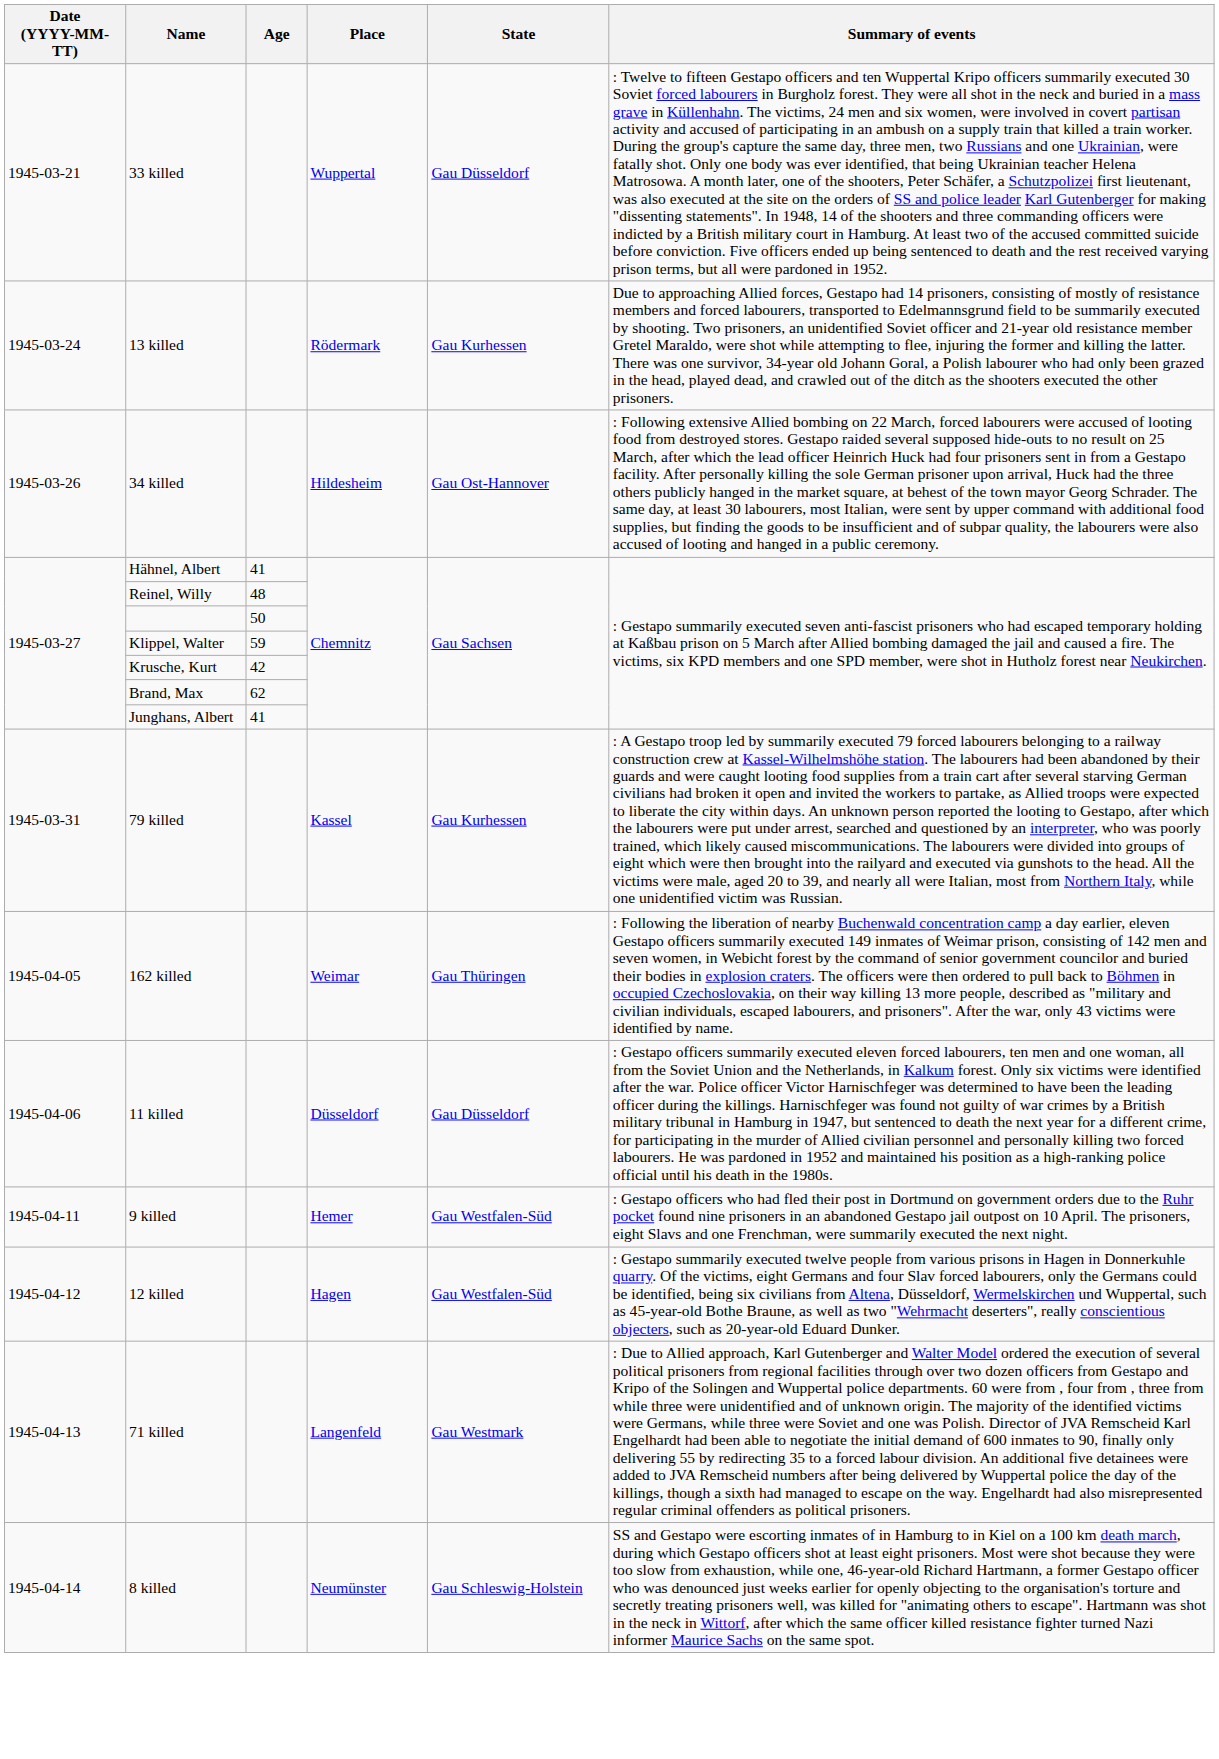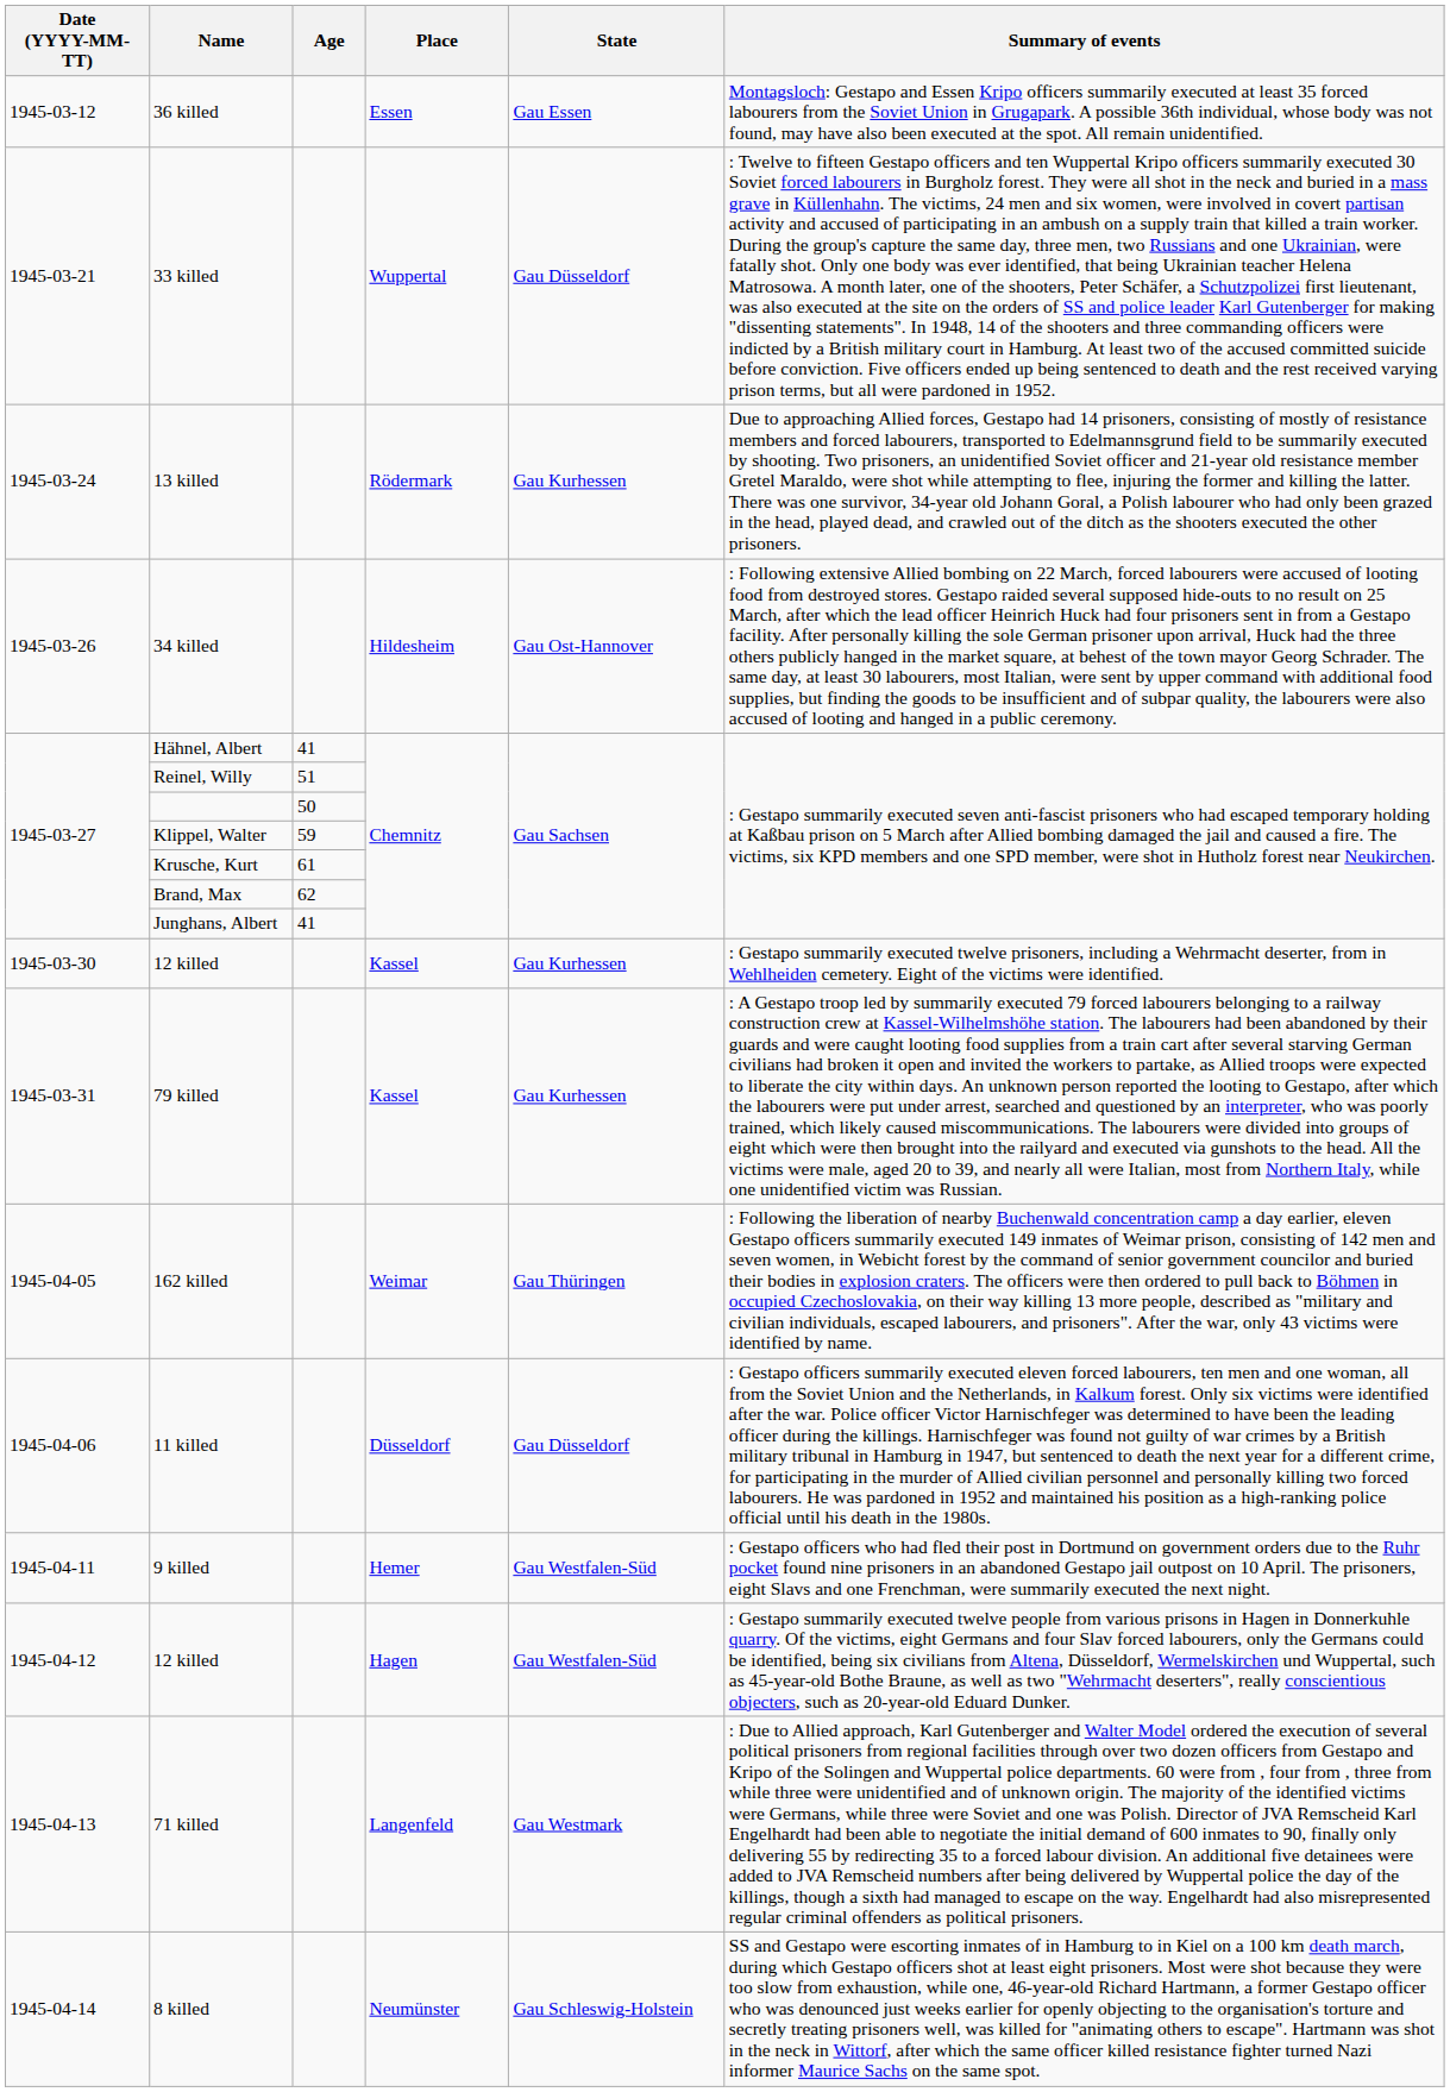 <table class="wikitable sortable static-row-numbers static-row-header-text">
 <tr>
 <th style="width:10%;">Date<br>(YYYY-MM-TT)</th>
 <th style="width:10%;">Name</th>
 <th style="width:5%;">Age</th>
 <th style="width:10%;">Place</th>
 <th style="width:15%;">State</th>
 <th style="width:50%;">Summary of events</th>
+</tr>
+<tr>
+<td>1945-03-12</td>
+<td>36 killed</td>
+<td></td>
+<td><a href='#'>Essen</a></td>
+<td><a href='#'>Gau Essen</a></td>
+<td><a href='#'>Montagsloch</a>: Gestapo and Essen <a href='#'>Kripo</a> officers summarily executed at least 35 forced labourers from the <a href='#'>Soviet Union</a> in <a href='#'>Grugapark</a>. A possible 36th individual, whose body was not found, may have also been executed at the spot. All remain unidentified.</td>
 </tr>
 <tr>
 <td>1945-03-21</td>
 <td>33 killed</td>
 <td></td>
 <td><a href='#'>Wuppertal</a></td>
 <td><a href='#'>Gau Düsseldorf</a></td>
 <td>: Twelve to fifteen Gestapo officers and ten Wuppertal Kripo officers summarily executed 30 Soviet <a href='#'>forced labourers</a> in Burgholz forest. They were all shot in the neck and buried in a <a href='#'>mass grave</a> in <a href='#'>Küllenhahn</a>. The victims, 24 men and six women, were involved in covert <a href='#'>partisan</a> activity and accused of participating in an ambush on a supply train that killed a train worker. During the group's capture the same day, three men, two <a href='#'>Russians</a> and one <a href='#'>Ukrainian</a>, were fatally shot. Only one body was ever identified, that being Ukrainian teacher Helena Matrosowa. A month later, one of the shooters, Peter Schäfer, a <a href='#'>Schutzpolizei</a> first lieutenant, was also executed at the site on the orders of <a href='#'>SS and police leader</a> <a href='#'>Karl Gutenberger</a> for making "dissenting statements". In 1948, 14 of the shooters and three commanding officers were indicted by a British military court in Hamburg. At least two of the accused committed suicide before conviction. Five officers ended up being sentenced to death and the rest received varying prison terms, but all were pardoned in 1952.</td>
 </tr>
 <tr>
 <td>1945-03-24</td>
 <td>13 killed</td>
 <td></td>
 <td><a href='#'>Rödermark</a></td>
 <td><a href='#'>Gau Kurhessen</a></td>
 <td>Due to approaching Allied forces, Gestapo had 14 prisoners, consisting of mostly of resistance members and forced labourers, transported to Edelmannsgrund field to be summarily executed by shooting. Two prisoners, an unidentified Soviet officer and 21-year old resistance member Gretel Maraldo, were shot while attempting to flee, injuring the former and killing the latter. There was one survivor, 34-year old Johann Goral, a Polish labourer who had only been grazed in the head, played dead, and crawled out of the ditch as the shooters executed the other prisoners.</td>
 </tr>
 <tr>
 <td>1945-03-26</td>
 <td>34 killed</td>
 <td></td>
 <td><a href='#'>Hildesheim</a></td>
 <td><a href='#'>Gau Ost-Hannover</a></td>
 <td>: Following extensive Allied bombing on 22 March, forced labourers were accused of looting food from destroyed stores. Gestapo raided several supposed hide-outs to no result on 25 March, after which the lead officer Heinrich Huck had four prisoners sent in from a Gestapo facility. After personally killing the sole German prisoner upon arrival, Huck had the three others publicly hanged in the market square, at behest of the town mayor Georg Schrader. The same day, at least 30 labourers, most Italian, were sent by upper command with additional food supplies, but finding the goods to be insufficient and of subpar quality, the labourers were also accused of looting and hanged in a public ceremony.</td>
 </tr>
 <tr>
 <td rowspan=7>1945-03-27</td>
 <td>Hähnel, Albert</td>
 <td>41</td>
 <td rowspan=7><a href='#'>Chemnitz</a></td>
 <td rowspan=7><a href='#'>Gau Sachsen</a></td>
 <td rowspan="7">: Gestapo summarily executed seven anti-fascist prisoners who had escaped temporary holding at Kaßbau prison on 5 March after Allied bombing damaged the jail and caused a fire. The victims, six KPD members and one SPD member, were shot in Hutholz forest near <a href='#'>Neukirchen</a>.</td>
 </tr>
 <tr>
 <td>Reinel, Willy</td>
-<td>48</td>
+<td>51</td>
 </tr>
 <tr>
 <td></td>
 <td>50</td>
 </tr>
 <tr>
 <td>Klippel, Walter</td>
 <td>59</td>
 </tr>
 <tr>
 <td>Krusche, Kurt</td>
-<td>42</td>
+<td>61</td>
 </tr>
 <tr>
 <td>Brand, Max</td>
 <td>62</td>
 </tr>
 <tr>
 <td>Junghans, Albert</td>
 <td>41</td>
+</tr>
+<tr>
+<td>1945-03-30</td>
+<td>12 killed</td>
+<td></td>
+<td><a href='#'>Kassel</a></td>
+<td><a href='#'>Gau Kurhessen</a></td>
+<td>: Gestapo summarily executed twelve prisoners, including a Wehrmacht deserter, from  in <a href='#'>Wehlheiden</a> cemetery. Eight of the victims were identified.</td>
 </tr>
 <tr>
 <td>1945-03-31</td>
 <td>79 killed</td>
 <td></td>
 <td><a href='#'>Kassel</a></td>
 <td><a href='#'>Gau Kurhessen</a></td>
 <td>: A Gestapo troop led by  summarily executed 79 forced labourers belonging to a railway construction crew at <a href='#'>Kassel-Wilhelmshöhe station</a>. The labourers had been abandoned by their guards and were caught looting food supplies from a train cart after several starving German civilians had broken it open and invited the workers to partake, as Allied troops were expected to liberate the city within days. An unknown person reported the looting to Gestapo, after which the labourers were put under arrest, searched and questioned by an <a href='#'>interpreter</a>, who was poorly trained, which likely caused miscommunications. The labourers were divided into groups of eight which were then brought into the railyard and executed via gunshots to the head. All the victims were male, aged 20 to 39, and nearly all were Italian, most from <a href='#'>Northern Italy</a>, while one unidentified victim was Russian.</td>
 </tr>
 <tr>
 <td>1945-04-05</td>
 <td>162 killed</td>
 <td></td>
 <td><a href='#'>Weimar</a></td>
 <td><a href='#'>Gau Thüringen</a></td>
 <td>: Following the liberation of nearby <a href='#'>Buchenwald concentration camp</a> a day earlier, eleven Gestapo officers summarily executed 149 inmates of Weimar prison, consisting of 142 men and seven women, in Webicht forest by the command of senior government councilor  and buried their bodies in <a href='#'>explosion craters</a>. The officers were then ordered to pull back to <a href='#'>Böhmen</a> in <a href='#'>occupied Czechoslovakia</a>, on their way killing 13 more people, described as "military and civilian individuals, escaped labourers, and prisoners". After the war, only 43 victims were identified by name.</td>
 </tr>
 <tr>
 <td>1945-04-06</td>
 <td>11 killed</td>
 <td></td>
 <td><a href='#'>Düsseldorf</a></td>
 <td><a href='#'>Gau Düsseldorf</a></td>
 <td>: Gestapo officers summarily executed eleven forced labourers, ten men and one woman, all from the Soviet Union and the Netherlands, in <a href='#'>Kalkum</a> forest. Only six victims were identified after the war. Police officer Victor Harnischfeger was determined to have been the leading officer during the killings. Harnischfeger was found not guilty of war crimes by a British military tribunal in Hamburg in 1947, but sentenced to death the next year for a different crime, for participating in the murder of Allied civilian personnel and personally killing two forced labourers. He was pardoned in 1952 and maintained his position as a high-ranking police official until his death in the 1980s.</td>
 </tr>
 <tr>
 <td>1945-04-11</td>
 <td>9 killed</td>
 <td></td>
 <td><a href='#'>Hemer</a></td>
 <td><a href='#'>Gau Westfalen-Süd</a></td>
 <td>: Gestapo officers who had fled their post in Dortmund on government orders due to the <a href='#'>Ruhr pocket</a> found nine prisoners in an abandoned Gestapo jail outpost on 10 April. The prisoners, eight Slavs and one Frenchman, were summarily executed the next night.</td>
 </tr>
 <tr>
 <td>1945-04-12</td>
 <td>12 killed</td>
 <td></td>
 <td><a href='#'>Hagen</a></td>
 <td><a href='#'>Gau Westfalen-Süd</a></td>
 <td>: Gestapo summarily executed twelve people from various prisons in Hagen in Donnerkuhle <a href='#'>quarry</a>. Of the victims, eight Germans and four Slav forced labourers, only the Germans could be identified, being six civilians from <a href='#'>Altena</a>, Düsseldorf, <a href='#'>Wermelskirchen</a> und Wuppertal, such as 45-year-old Bothe Braune, as well as two "<a href='#'>Wehrmacht</a> deserters", really <a href='#'>conscientious objecters</a>, such as 20-year-old Eduard Dunker.</td>
 </tr>
 <tr>
 <td>1945-04-13</td>
 <td>71 killed</td>
 <td></td>
 <td><a href='#'>Langenfeld</a></td>
 <td><a href='#'>Gau Westmark</a></td>
 <td>: Due to Allied approach, Karl Gutenberger and <a href='#'>Walter Model</a> ordered the execution of several political prisoners from regional facilities through over two dozen officers from Gestapo and Kripo of the Solingen and Wuppertal police departments. 60 were from , four from , three from  while three were unidentified and of unknown origin. The majority of the identified victims were Germans, while three were Soviet and one was Polish. Director of JVA Remscheid Karl Engelhardt had been able to negotiate the initial demand of 600 inmates to 90, finally only delivering 55 by redirecting 35 to a forced labour division. An additional five detainees were added to JVA Remscheid numbers after being delivered by Wuppertal police the day of the killings, though a sixth had managed to escape on the way. Engelhardt had also misrepresented regular criminal offenders as political prisoners.</td>
 </tr>
 <tr>
 <td>1945-04-14</td>
 <td>8 killed</td>
 <td></td>
 <td><a href='#'>Neumünster</a></td>
 <td><a href='#'>Gau Schleswig-Holstein</a></td>
 <td>SS and Gestapo were escorting inmates of  in Hamburg to  in Kiel on a 100 km <a href='#'>death march</a>, during which Gestapo officers shot at least eight prisoners. Most were shot because they were too slow from exhaustion, while one, 46-year-old Richard Hartmann, a former Gestapo officer who was denounced just weeks earlier for openly objecting to the organisation's torture and secretly treating prisoners well, was killed for "animating others to escape". Hartmann was shot in the neck in <a href='#'>Wittorf</a>, after which the same officer killed resistance fighter turned Nazi informer <a href='#'>Maurice Sachs</a> on the same spot.</td>
 </tr>
 </table>
